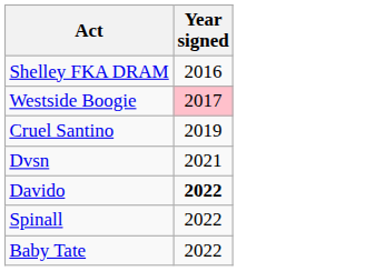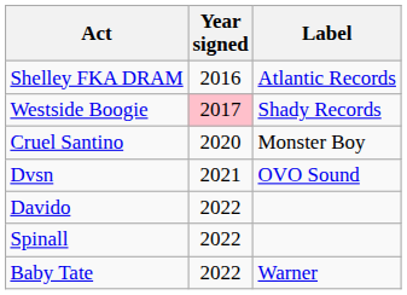 <table class="wikitable">
 <tr>
 <th>Act</th>
 <th>Year <br>signed</th>
+<th>Label</th>
 </tr>
 <tr>
 <td><a href='#'>Shelley FKA DRAM</a></td>
 <td style="text-align:center;">2016</td>
+<td><a href='#'>Atlantic Records</a></td>
 </tr>
 <tr>
 <td><a href='#'>Westside Boogie</a></td>
 <td style="background: pink; text-align:center;">2017</td>
+<td><a href='#'>Shady Records</a></td>
 </tr>
 <tr>
 <td><a href='#'>Cruel Santino</a></td>
-<td style="text-align:center;">2019</td>
+<td style="text-align:center;">2020</td>
+<td>Monster Boy</td>
 </tr>
 <tr>
 <td><a href='#'>Dvsn</a></td>
 <td style="text-align:center;">2021</td>
+<td><a href='#'>OVO Sound</a></td>
 </tr>
 <tr>
 <td><a href='#'>Davido</a></td>
-<td style="text-align:center;"><strong>2022</strong></td>
+<td style="text-align:center;">2022</td>
+<td></td>
 </tr>
 <tr>
 <td><a href='#'>Spinall</a></td>
 <td style="text-align:center;">2022</td>
+<td></td>
 </tr>
 <tr>
 <td><a href='#'>Baby Tate</a></td>
 <td style="text-align:center;">2022</td>
+<td><a href='#'>Warner</a></td>
 </tr>
 </table>
